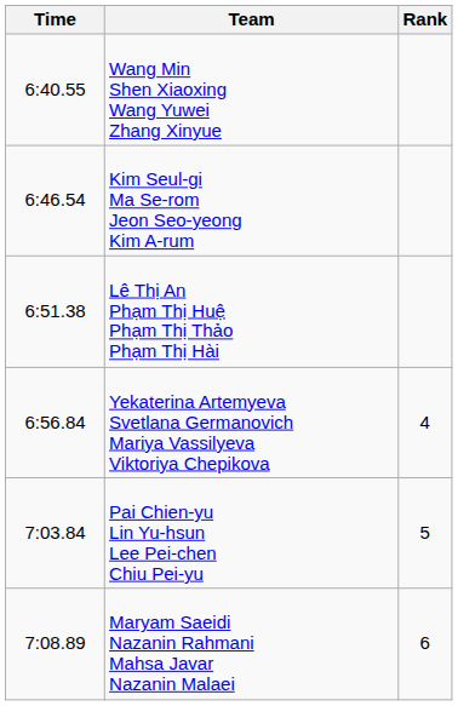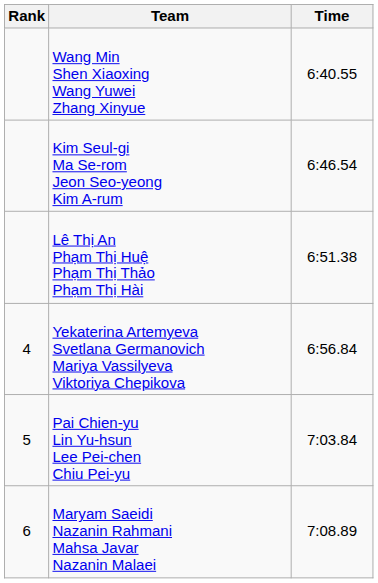 <table class=wikitable style="text-align:center">
 <tr>
+<th width=40>Rank</th>
+<th width=250>Team</th>
 <th width=80>Time</th>
-<th width=250>Team</th>
-<th width=40>Rank</th>
 </tr>
 <tr>
+<td></td>
+<td align=left><br><a href='#'>Wang Min</a><br><a href='#'>Shen Xiaoxing</a><br><a href='#'>Wang Yuwei</a><br><a href='#'>Zhang Xinyue</a></td>
 <td>6:40.55</td>
-<td align=left><br><a href='#'>Wang Min</a><br><a href='#'>Shen Xiaoxing</a><br><a href='#'>Wang Yuwei</a><br><a href='#'>Zhang Xinyue</a></td>
-<td></td>
 </tr>
 <tr>
+<td></td>
+<td align=left><br><a href='#'>Kim Seul-gi</a><br><a href='#'>Ma Se-rom</a><br><a href='#'>Jeon Seo-yeong</a><br><a href='#'>Kim A-rum</a></td>
 <td>6:46.54</td>
-<td align=left><br><a href='#'>Kim Seul-gi</a><br><a href='#'>Ma Se-rom</a><br><a href='#'>Jeon Seo-yeong</a><br><a href='#'>Kim A-rum</a></td>
-<td></td>
 </tr>
 <tr>
+<td></td>
+<td align=left><br><a href='#'>Lê Thị An</a><br><a href='#'>Phạm Thị Huệ</a><br><a href='#'>Phạm Thị Thảo</a><br><a href='#'>Phạm Thị Hài</a></td>
 <td>6:51.38</td>
-<td align=left><br><a href='#'>Lê Thị An</a><br><a href='#'>Phạm Thị Huệ</a><br><a href='#'>Phạm Thị Thảo</a><br><a href='#'>Phạm Thị Hài</a></td>
-<td></td>
 </tr>
 <tr>
+<td>4</td>
+<td align=left><br><a href='#'>Yekaterina Artemyeva</a><br><a href='#'>Svetlana Germanovich</a><br><a href='#'>Mariya Vassilyeva</a><br><a href='#'>Viktoriya Chepikova</a></td>
 <td>6:56.84</td>
-<td align=left><br><a href='#'>Yekaterina Artemyeva</a><br><a href='#'>Svetlana Germanovich</a><br><a href='#'>Mariya Vassilyeva</a><br><a href='#'>Viktoriya Chepikova</a></td>
-<td>4</td>
 </tr>
 <tr>
+<td>5</td>
+<td align=left><br><a href='#'>Pai Chien-yu</a><br><a href='#'>Lin Yu-hsun</a><br><a href='#'>Lee Pei-chen</a><br><a href='#'>Chiu Pei-yu</a></td>
 <td>7:03.84</td>
-<td align=left><br><a href='#'>Pai Chien-yu</a><br><a href='#'>Lin Yu-hsun</a><br><a href='#'>Lee Pei-chen</a><br><a href='#'>Chiu Pei-yu</a></td>
-<td>5</td>
 </tr>
 <tr>
+<td>6</td>
+<td align=left><br><a href='#'>Maryam Saeidi</a><br><a href='#'>Nazanin Rahmani</a><br><a href='#'>Mahsa Javar</a><br><a href='#'>Nazanin Malaei</a></td>
 <td>7:08.89</td>
-<td align=left><br><a href='#'>Maryam Saeidi</a><br><a href='#'>Nazanin Rahmani</a><br><a href='#'>Mahsa Javar</a><br><a href='#'>Nazanin Malaei</a></td>
-<td>6</td>
 </tr>
 </table>
